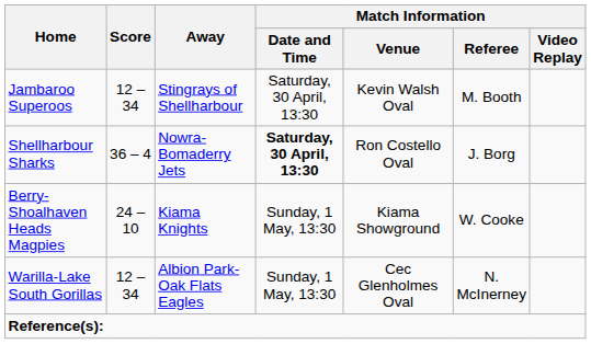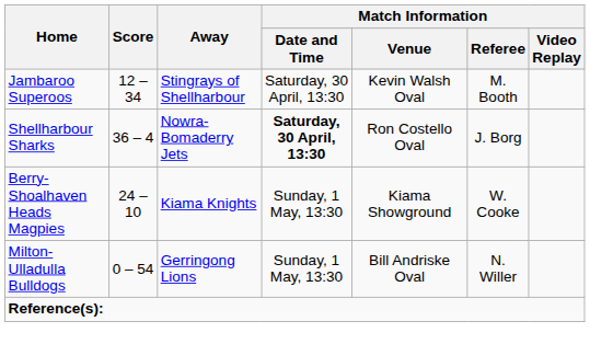 <table class="wikitable" width="100% text-align:center;">
 <tr>
 <th rowspan="2" width="19%">Home</th>
 <th rowspan="2" width="8%">Score</th>
 <th rowspan="2" width="19%">Away</th>
 <th colspan="4">Match Information</th>
 </tr>
 <tr bgcolor="#CCCCCC">
 <th width="17%">Date and Time</th>
 <th width="22%">Venue</th>
 <th>Referee</th>
 <th>Video Replay</th>
 </tr>
 <tr>
 <td> <a href='#'>Jambaroo Superoos</a></td>
 <td style="text-align:center;">12 – 34</td>
 <td> <a href='#'>Stingrays of Shellharbour</a></td>
 <td style="text-align:center;">Saturday, 30 April, 13:30</td>
 <td style="text-align:center;">Kevin Walsh Oval</td>
 <td style="text-align:center;">M. Booth</td>
 <td style="text-align:center;"></td>
 </tr>
 <tr>
 <td> <a href='#'>Shellharbour Sharks</a></td>
 <td style="text-align:center;">36 – 4</td>
 <td> <a href='#'>Nowra-Bomaderry Jets</a></td>
 <td style="text-align:center;"><strong>Saturday, 30 April, 13:30</strong></td>
 <td style="text-align:center;">Ron Costello Oval</td>
 <td style="text-align:center;">J. Borg</td>
 <td style="text-align:center;"></td>
 </tr>
 <tr>
 <td> <a href='#'>Berry-Shoalhaven Heads Magpies</a></td>
 <td style="text-align:center;">24 – 10</td>
 <td> <a href='#'>Kiama Knights</a></td>
 <td style="text-align:center;">Sunday, 1 May, 13:30</td>
 <td style="text-align:center;">Kiama Showground</td>
 <td style="text-align:center;">W. Cooke</td>
 <td style="text-align:center;"></td>
 </tr>
 <tr>
-<td> <a href='#'>Warilla-Lake South Gorillas</a></td>
-<td style="text-align:center;">12 – 34</td>
-<td> <a href='#'>Albion Park-Oak Flats Eagles</a></td>
+<td> <a href='#'>Milton-Ulladulla Bulldogs</a></td>
+<td style="text-align:center;">0 – 54</td>
+<td> <a href='#'>Gerringong Lions</a></td>
 <td style="text-align:center;">Sunday, 1 May, 13:30</td>
-<td style="text-align:center;">Cec Glenholmes Oval</td>
-<td style="text-align:center;">N. McInerney</td>
+<td style="text-align:center;">Bill Andriske Oval</td>
+<td style="text-align:center;">N. Willer</td>
 <td style="text-align:center;"></td>
 </tr>
 <tr>
 <td colspan="7"><strong>Reference(s):</strong></td>
 </tr>
 </table>
